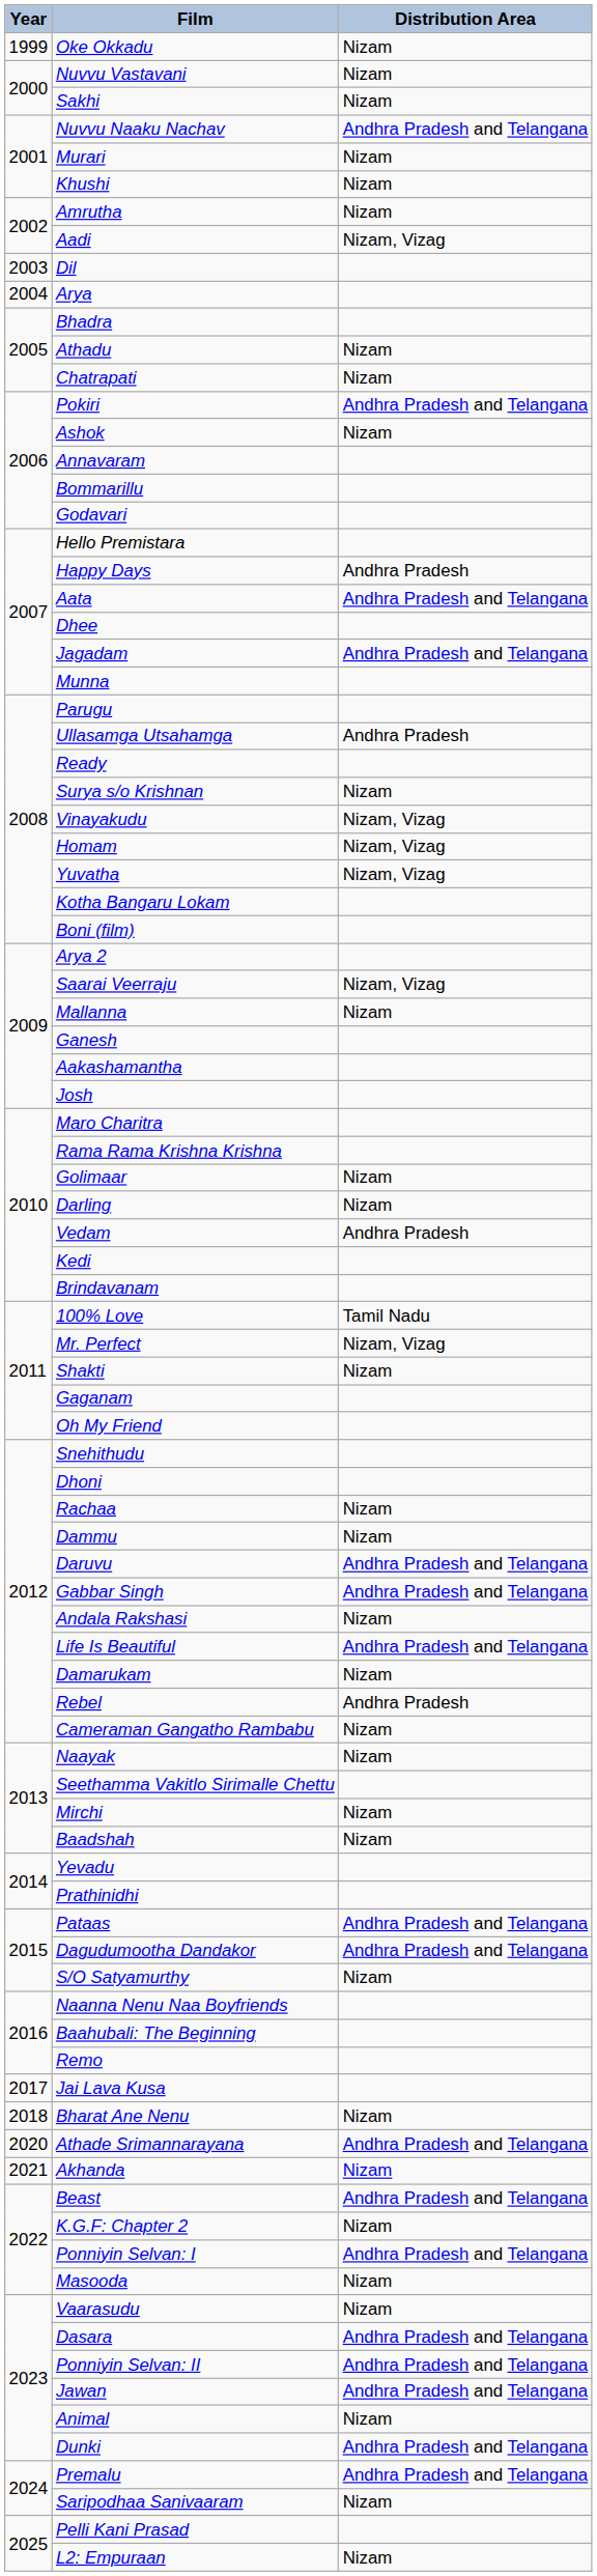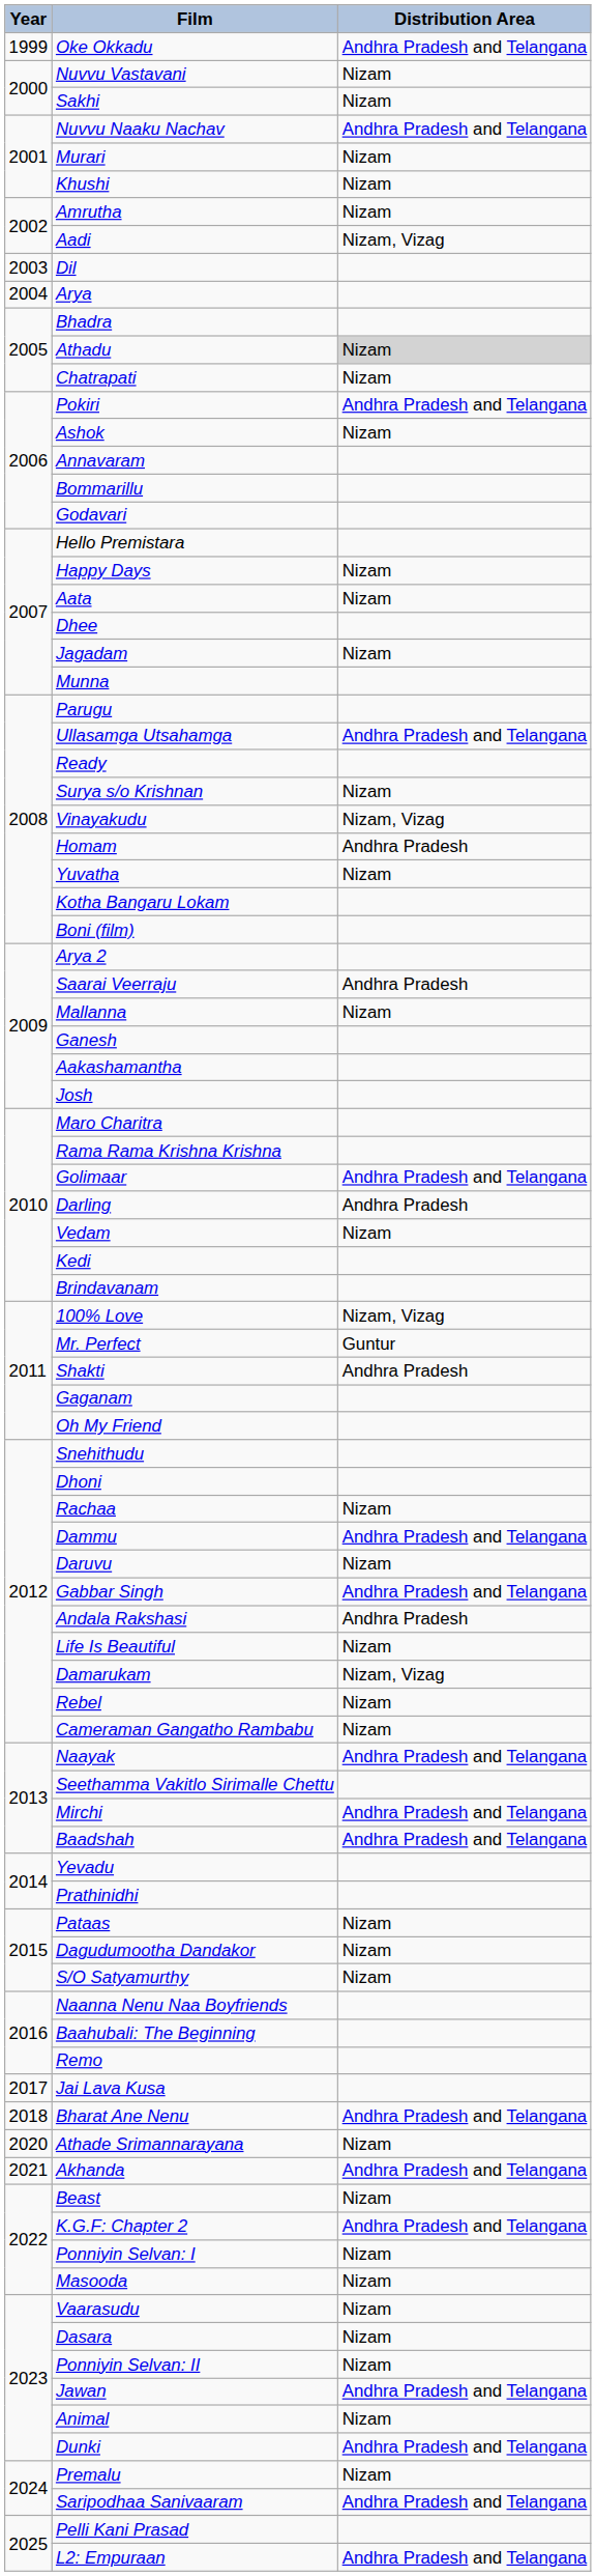 <table class="wikitable sortable" style="font-size:90%">
 <tr style="text-align:center;">
 <th style="text-align:center; background:#b0c4de;">Year</th>
 <th style="text-align:center; background:#b0c4de;">Film</th>
 <th style="text-align:center; background:#b0c4de;">Distribution Area</th>
 </tr>
 <tr>
 <td>1999</td>
 <td><em><a href='#'>Oke Okkadu</a></em></td>
-<td>Nizam</td>
+<td><a href='#'>Andhra Pradesh</a> and <a href='#'>Telangana</a></td>
 </tr>
 <tr>
 <td rowspan="2">2000</td>
 <td><em><a href='#'>Nuvvu Vastavani</a></em></td>
 <td>Nizam</td>
 </tr>
 <tr>
 <td><em><a href='#'>Sakhi</a></em></td>
 <td>Nizam</td>
 </tr>
 <tr>
 <td rowspan="3">2001</td>
 <td><em><a href='#'>Nuvvu Naaku Nachav</a></em></td>
 <td><a href='#'>Andhra Pradesh</a> and <a href='#'>Telangana</a></td>
 </tr>
 <tr>
 <td><em><a href='#'>Murari</a></em></td>
 <td>Nizam</td>
 </tr>
 <tr>
 <td><em><a href='#'>Khushi</a></em></td>
 <td>Nizam</td>
 </tr>
 <tr>
 <td rowspan="2">2002</td>
 <td><em><a href='#'>Amrutha</a></em></td>
 <td>Nizam</td>
 </tr>
 <tr>
 <td><em><a href='#'>Aadi</a></em></td>
 <td>Nizam, Vizag</td>
 </tr>
 <tr>
 <td>2003</td>
 <td><em><a href='#'>Dil</a></em></td>
 <td></td>
 </tr>
 <tr>
 <td>2004</td>
 <td><em><a href='#'>Arya</a></em></td>
 <td></td>
 </tr>
 <tr>
 <td rowspan="3">2005</td>
 <td><em><a href='#'>Bhadra</a></em></td>
 <td></td>
 </tr>
 <tr>
 <td><em><a href='#'>Athadu</a></em></td>
-<td>Nizam</td>
+<td style="background: lightgrey;">Nizam</td>
 </tr>
 <tr>
 <td><em><a href='#'>Chatrapati</a></em></td>
 <td>Nizam</td>
 </tr>
 <tr>
 <td rowspan="5">2006</td>
 <td><em><a href='#'>Pokiri</a></em></td>
 <td><a href='#'>Andhra Pradesh</a> and <a href='#'>Telangana</a></td>
 </tr>
 <tr>
 <td><em><a href='#'>Ashok</a></em></td>
 <td>Nizam</td>
 </tr>
 <tr>
 <td><em><a href='#'>Annavaram</a></em></td>
 <td></td>
 </tr>
 <tr>
 <td><em><a href='#'>Bommarillu</a></em></td>
 <td></td>
 </tr>
 <tr>
 <td><em><a href='#'>Godavari</a></em></td>
 <td></td>
 </tr>
 <tr>
 <td rowspan="6">2007</td>
 <td><em>Hello Premistara</em></td>
 <td></td>
 </tr>
 <tr>
 <td><em><a href='#'>Happy Days</a></em></td>
-<td>Andhra Pradesh</td>
+<td>Nizam</td>
 </tr>
 <tr>
 <td><em><a href='#'>Aata</a></em></td>
-<td><a href='#'>Andhra Pradesh</a> and <a href='#'>Telangana</a></td>
+<td>Nizam</td>
 </tr>
 <tr>
 <td><em><a href='#'>Dhee</a></em></td>
 <td></td>
 </tr>
 <tr>
 <td><em><a href='#'>Jagadam</a></em></td>
-<td><a href='#'>Andhra Pradesh</a> and <a href='#'>Telangana</a></td>
+<td>Nizam</td>
 </tr>
 <tr>
 <td><em><a href='#'>Munna</a></em></td>
 <td></td>
 </tr>
 <tr>
 <td rowspan="9">2008</td>
 <td><em><a href='#'>Parugu</a></em></td>
 <td></td>
 </tr>
 <tr>
 <td><em><a href='#'>Ullasamga Utsahamga</a></em></td>
-<td>Andhra Pradesh</td>
+<td><a href='#'>Andhra Pradesh</a> and <a href='#'>Telangana</a></td>
 </tr>
 <tr>
 <td><em><a href='#'>Ready</a></em></td>
 <td></td>
 </tr>
 <tr>
 <td><em><a href='#'>Surya s/o Krishnan</a></em></td>
 <td>Nizam</td>
 </tr>
 <tr>
 <td><em><a href='#'>Vinayakudu</a></em></td>
 <td>Nizam, Vizag</td>
 </tr>
 <tr>
 <td><em><a href='#'>Homam</a></em></td>
-<td>Nizam, Vizag</td>
+<td>Andhra Pradesh</td>
 </tr>
 <tr>
 <td><em><a href='#'>Yuvatha</a></em></td>
-<td>Nizam, Vizag</td>
+<td>Nizam</td>
 </tr>
 <tr>
 <td><em><a href='#'>Kotha Bangaru Lokam</a></em></td>
 <td></td>
 </tr>
 <tr>
 <td><em><a href='#'>Boni (film)</a></em></td>
 <td></td>
 </tr>
 <tr>
 <td rowspan="6">2009</td>
 <td><em><a href='#'>Arya 2</a></em></td>
 <td></td>
 </tr>
 <tr>
 <td><em><a href='#'>Saarai Veerraju</a></em></td>
-<td>Nizam, Vizag</td>
+<td>Andhra Pradesh</td>
 </tr>
 <tr>
 <td><em><a href='#'>Mallanna</a></em></td>
 <td>Nizam</td>
 </tr>
 <tr>
 <td><em><a href='#'>Ganesh</a></em></td>
 <td></td>
 </tr>
 <tr>
 <td><em><a href='#'>Aakashamantha</a></em></td>
 <td></td>
 </tr>
 <tr>
 <td><em><a href='#'>Josh</a></em></td>
 <td></td>
 </tr>
 <tr>
 <td rowspan="7">2010</td>
 <td><em><a href='#'>Maro Charitra</a></em></td>
 <td></td>
 </tr>
 <tr>
 <td><em><a href='#'>Rama Rama Krishna Krishna</a></em></td>
 <td></td>
 </tr>
 <tr>
 <td><em><a href='#'>Golimaar</a></em></td>
-<td>Nizam</td>
+<td><a href='#'>Andhra Pradesh</a> and <a href='#'>Telangana</a></td>
 </tr>
 <tr>
 <td><em><a href='#'>Darling</a></em></td>
-<td>Nizam</td>
+<td>Andhra Pradesh</td>
 </tr>
 <tr>
 <td><em><a href='#'>Vedam</a></em></td>
-<td>Andhra Pradesh</td>
+<td>Nizam</td>
 </tr>
 <tr>
 <td><em><a href='#'>Kedi</a></em></td>
 <td></td>
 </tr>
 <tr>
 <td><em><a href='#'>Brindavanam</a></em></td>
 <td></td>
 </tr>
 <tr>
 <td rowspan="5">2011</td>
 <td><em><a href='#'>100% Love</a></em></td>
-<td>Tamil Nadu</td>
+<td>Nizam, Vizag</td>
 </tr>
 <tr>
 <td><em><a href='#'>Mr. Perfect</a></em></td>
-<td>Nizam, Vizag</td>
+<td>Guntur</td>
 </tr>
 <tr>
 <td><em><a href='#'>Shakti</a></em></td>
-<td>Nizam</td>
+<td>Andhra Pradesh</td>
 </tr>
 <tr>
 <td><em><a href='#'>Gaganam</a></em></td>
 <td></td>
 </tr>
 <tr>
 <td><em><a href='#'>Oh My Friend</a></em></td>
 <td></td>
 </tr>
 <tr>
 <td rowspan="11">2012</td>
 <td><em><a href='#'>Snehithudu</a></em></td>
 <td></td>
 </tr>
 <tr>
 <td><em><a href='#'>Dhoni</a></em></td>
 <td></td>
 </tr>
 <tr>
 <td><em><a href='#'>Rachaa</a></em></td>
 <td>Nizam</td>
 </tr>
 <tr>
 <td><em><a href='#'>Dammu</a></em></td>
-<td>Nizam</td>
+<td><a href='#'>Andhra Pradesh</a> and <a href='#'>Telangana</a></td>
 </tr>
 <tr>
 <td><em><a href='#'>Daruvu</a></em></td>
-<td><a href='#'>Andhra Pradesh</a> and <a href='#'>Telangana</a></td>
+<td>Nizam</td>
 </tr>
 <tr>
 <td><em><a href='#'>Gabbar Singh</a></em></td>
 <td><a href='#'>Andhra Pradesh</a> and <a href='#'>Telangana</a></td>
 </tr>
 <tr>
 <td><em><a href='#'>Andala Rakshasi</a></em></td>
+<td>Andhra Pradesh</td>
+</tr>
+<tr>
+<td><em><a href='#'>Life Is Beautiful</a></em></td>
 <td>Nizam</td>
 </tr>
 <tr>
-<td><em><a href='#'>Life Is Beautiful</a></em></td>
-<td><a href='#'>Andhra Pradesh</a> and <a href='#'>Telangana</a></td>
-</tr>
-<tr>
 <td><em><a href='#'>Damarukam</a></em></td>
-<td>Nizam</td>
+<td>Nizam, Vizag</td>
 </tr>
 <tr>
 <td><em><a href='#'>Rebel</a></em></td>
-<td>Andhra Pradesh</td>
+<td>Nizam</td>
 </tr>
 <tr>
 <td><em><a href='#'>Cameraman Gangatho Rambabu</a></em></td>
 <td>Nizam</td>
 </tr>
 <tr>
 <td rowspan="4">2013</td>
 <td><em><a href='#'>Naayak</a></em></td>
-<td>Nizam</td>
+<td><a href='#'>Andhra Pradesh</a> and <a href='#'>Telangana</a></td>
 </tr>
 <tr>
 <td><em><a href='#'>Seethamma Vakitlo Sirimalle Chettu</a></em></td>
 <td></td>
 </tr>
 <tr>
 <td><em><a href='#'>Mirchi</a></em></td>
-<td>Nizam</td>
+<td><a href='#'>Andhra Pradesh</a> and <a href='#'>Telangana</a></td>
 </tr>
 <tr>
 <td><em><a href='#'>Baadshah</a></em></td>
-<td>Nizam</td>
+<td><a href='#'>Andhra Pradesh</a> and <a href='#'>Telangana</a></td>
 </tr>
 <tr>
 <td rowspan="2">2014</td>
 <td><em><a href='#'>Yevadu</a></em></td>
 <td></td>
 </tr>
 <tr>
 <td><em><a href='#'>Prathinidhi</a></em></td>
 <td></td>
 </tr>
 <tr>
 <td rowspan="3">2015</td>
 <td><em><a href='#'>Pataas</a></em></td>
-<td><a href='#'>Andhra Pradesh</a> and <a href='#'>Telangana</a></td>
+<td>Nizam</td>
 </tr>
 <tr>
 <td><em><a href='#'>Dagudumootha Dandakor</a></em></td>
-<td><a href='#'>Andhra Pradesh</a> and <a href='#'>Telangana</a></td>
+<td>Nizam</td>
 </tr>
 <tr>
 <td><em><a href='#'>S/O Satyamurthy</a></em></td>
 <td>Nizam</td>
 </tr>
 <tr>
 <td rowspan="3">2016</td>
 <td><em><a href='#'>Naanna Nenu Naa Boyfriends</a></em></td>
 <td></td>
 </tr>
 <tr>
 <td><em><a href='#'>Baahubali: The Beginning</a></em></td>
 <td></td>
 </tr>
 <tr>
 <td><em><a href='#'>Remo</a></em></td>
 <td></td>
 </tr>
 <tr>
 <td>2017</td>
 <td><em><a href='#'>Jai Lava Kusa</a></em></td>
 <td></td>
 </tr>
 <tr>
 <td>2018</td>
 <td><em><a href='#'>Bharat Ane Nenu</a></em></td>
-<td>Nizam</td>
+<td><a href='#'>Andhra Pradesh</a> and <a href='#'>Telangana</a></td>
 </tr>
 <tr>
 <td>2020</td>
 <td><em><a href='#'>Athade Srimannarayana</a></em></td>
-<td><a href='#'>Andhra Pradesh</a> and <a href='#'>Telangana</a></td>
+<td>Nizam</td>
 </tr>
 <tr>
 <td>2021</td>
 <td><em><a href='#'>Akhanda</a></em></td>
-<td><a href='#'>Nizam</a></td>
+<td><a href='#'>Andhra Pradesh</a> and <a href='#'>Telangana</a></td>
 </tr>
 <tr>
 <td rowspan="4">2022</td>
 <td><em><a href='#'>Beast</a></em></td>
+<td>Nizam</td>
+</tr>
+<tr>
+<td><em><a href='#'>K.G.F: Chapter 2</a></em></td>
 <td><a href='#'>Andhra Pradesh</a> and <a href='#'>Telangana</a></td>
 </tr>
 <tr>
-<td><em><a href='#'>K.G.F: Chapter 2</a></em></td>
+<td><em><a href='#'>Ponniyin Selvan: I</a></em></td>
 <td>Nizam</td>
-</tr>
-<tr>
-<td><em><a href='#'>Ponniyin Selvan: I</a></em></td>
-<td><a href='#'>Andhra Pradesh</a> and <a href='#'>Telangana</a></td>
 </tr>
 <tr>
 <td><em><a href='#'>Masooda</a></em></td>
 <td>Nizam</td>
 </tr>
 <tr>
 <td rowspan="6">2023</td>
 <td><a href='#'><em>Vaarasudu</em></a></td>
 <td>Nizam</td>
 </tr>
 <tr>
 <td><a href='#'><em>Dasara</em></a></td>
-<td><a href='#'>Andhra Pradesh</a> and <a href='#'>Telangana</a></td>
+<td>Nizam</td>
 </tr>
 <tr>
 <td><em><a href='#'>Ponniyin Selvan: II</a></em></td>
-<td><a href='#'>Andhra Pradesh</a> and <a href='#'>Telangana</a></td>
+<td>Nizam</td>
 </tr>
 <tr>
 <td><em><a href='#'>Jawan</a></em></td>
 <td><a href='#'>Andhra Pradesh</a> and <a href='#'>Telangana</a></td>
 </tr>
 <tr>
 <td><em><a href='#'>Animal</a></em></td>
 <td>Nizam</td>
 </tr>
 <tr>
 <td><em><a href='#'>Dunki</a></em></td>
 <td><a href='#'>Andhra Pradesh</a> and <a href='#'>Telangana</a></td>
 </tr>
 <tr>
 <td rowspan="2">2024</td>
 <td><em><a href='#'>Premalu</a></em></td>
-<td><a href='#'>Andhra Pradesh</a> and <a href='#'>Telangana</a></td>
+<td>Nizam</td>
 </tr>
 <tr>
 <td><em><a href='#'>Saripodhaa Sanivaaram</a></em></td>
-<td>Nizam</td>
+<td><a href='#'>Andhra Pradesh</a> and <a href='#'>Telangana</a></td>
 </tr>
 <tr>
 <td rowspan="2">2025</td>
 <td><em><a href='#'>Pelli Kani Prasad</a></em></td>
 <td></td>
 </tr>
 <tr>
 <td><em><a href='#'>L2: Empuraan</a></em></td>
-<td>Nizam</td>
+<td><a href='#'>Andhra Pradesh</a> and <a href='#'>Telangana</a></td>
 </tr>
 </table>
